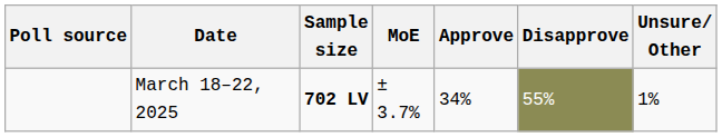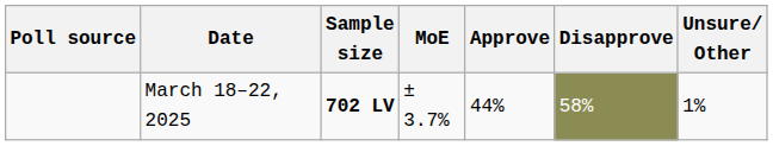 <table class="wikitable sortable mw-datatable defaultcenter col1left col2left col3left sticky-table-head sticky-table-col1" style="line-height:20px;">
 <tr>
 <th>Poll source</th>
 <th style=width:9em;>Date</th>
 <th>Sample<br>size</th>
 <th style=width:3em;>MoE</th>
 <th>Approve</th>
 <th>Disapprove</th>
 <th>Unsure/<br>Other</th>
 </tr>
 <tr>
 <td> </td>
 <td>March 18–22, 2025</td>
 <td><strong>702 LV</strong></td>
 <td>± 3.7%</td>
-<td>34%</td>
-<td style="background:#8B8B54; color: white">55%</td>
+<td>44%</td>
+<td style="background:#8B8B54; color: white">58%</td>
 <td>1%</td>
 </tr>
 </table>
